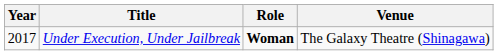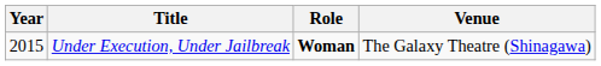 <table class="wikitable sortable">
 <tr>
 <th>Year</th>
 <th>Title</th>
 <th>Role</th>
 <th>Venue</th>
 </tr>
 <tr>
-<td>2017</td>
+<td>2015</td>
 <td><em><a href='#'>Under Execution, Under Jailbreak</a></em></td>
 <td><strong>Woman</strong></td>
 <td>The Galaxy Theatre (<a href='#'>Shinagawa</a>)</td>
 </tr>
 </table>
